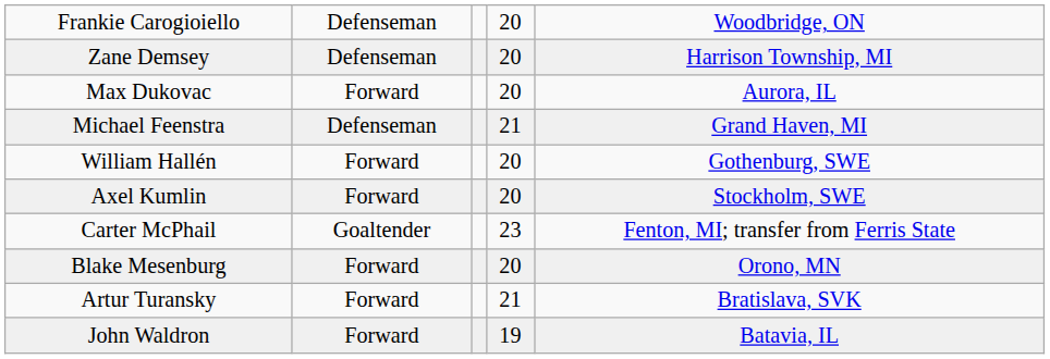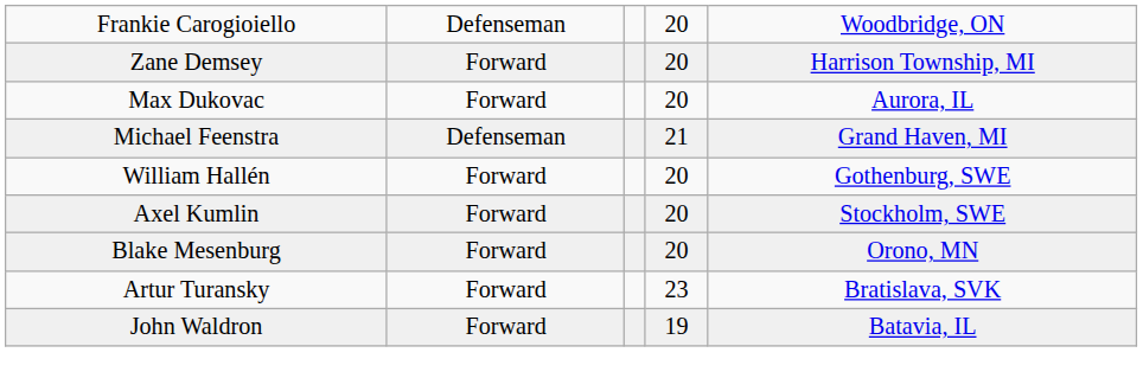 <table class="wikitable" width="60%">
 <tr align="center" bgcolor="">
 <td>Frankie Carogioiello</td>
 <td>Defenseman</td>
 <td></td>
 <td>20</td>
 <td><a href='#'>Woodbridge, ON</a></td>
 </tr>
 <tr align="center" bgcolor="f0f0f0">
 <td>Zane Demsey</td>
-<td>Defenseman</td>
+<td>Forward</td>
 <td></td>
 <td>20</td>
 <td><a href='#'>Harrison Township, MI</a></td>
 </tr>
 <tr align="center" bgcolor="">
 <td>Max Dukovac</td>
 <td>Forward</td>
 <td></td>
 <td>20</td>
 <td><a href='#'>Aurora, IL</a></td>
 </tr>
 <tr align="center" bgcolor="f0f0f0">
 <td>Michael Feenstra</td>
 <td>Defenseman</td>
 <td></td>
 <td>21</td>
 <td><a href='#'>Grand Haven, MI</a></td>
 </tr>
 <tr align="center" bgcolor="">
 <td>William Hallén</td>
 <td>Forward</td>
 <td></td>
 <td>20</td>
 <td><a href='#'>Gothenburg, SWE</a></td>
 </tr>
 <tr align="center" bgcolor="f0f0f0">
 <td>Axel Kumlin</td>
 <td>Forward</td>
 <td></td>
 <td>20</td>
 <td><a href='#'>Stockholm, SWE</a></td>
 </tr>
-<tr align="center" bgcolor="">
-<td>Carter McPhail</td>
-<td>Goaltender</td>
-<td></td>
-<td>23</td>
-<td><a href='#'>Fenton, MI</a>; transfer from <a href='#'>Ferris State</a></td>
-</tr>
 <tr align="center" bgcolor="f0f0f0">
 <td>Blake Mesenburg</td>
 <td>Forward</td>
 <td></td>
 <td>20</td>
 <td><a href='#'>Orono, MN</a></td>
 </tr>
 <tr align="center" bgcolor="">
 <td>Artur Turansky</td>
 <td>Forward</td>
 <td></td>
-<td>21</td>
+<td>23</td>
 <td><a href='#'>Bratislava, SVK</a></td>
 </tr>
 <tr align="center" bgcolor="f0f0f0">
 <td>John Waldron</td>
 <td>Forward</td>
 <td></td>
 <td>19</td>
 <td><a href='#'>Batavia, IL</a></td>
 </tr>
 </table>
